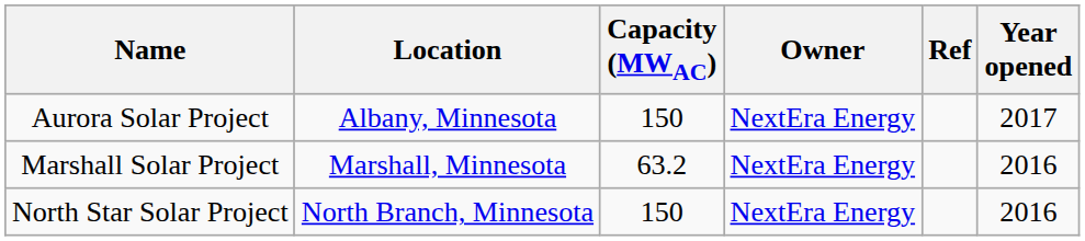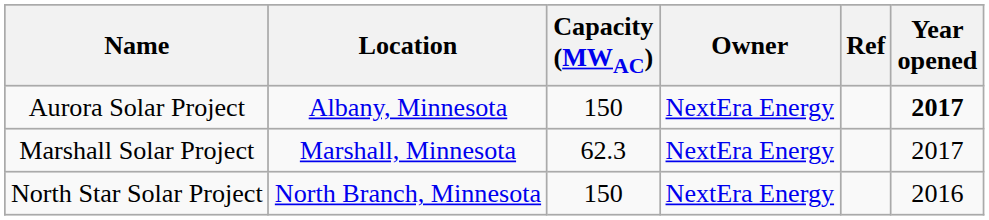 <table class="wikitable sortable" style="font-size:95%; text-align:center;">
 <tr>
 <th>Name</th>
 <th>Location</th>
 <th>Capacity<br>(<a href='#'>MW<sub>AC</sub></a>)</th>
 <th>Owner</th>
 <th>Ref</th>
 <th>Year<br>opened</th>
 </tr>
 <tr>
 <td>Aurora Solar Project</td>
 <td><a href='#'>Albany, Minnesota</a></td>
 <td>150</td>
 <td><a href='#'>NextEra Energy</a></td>
 <td></td>
-<td>2017</td>
+<td><strong>2017</strong></td>
 </tr>
 <tr>
 <td>Marshall Solar Project</td>
 <td><a href='#'>Marshall, Minnesota</a></td>
-<td>63.2</td>
+<td>62.3</td>
 <td><a href='#'>NextEra Energy</a></td>
 <td></td>
-<td>2016</td>
+<td>2017</td>
 </tr>
 <tr>
 <td>North Star Solar Project</td>
 <td><a href='#'>North Branch, Minnesota</a></td>
 <td>150</td>
 <td><a href='#'>NextEra Energy</a></td>
 <td></td>
 <td>2016</td>
 </tr>
 </table>
